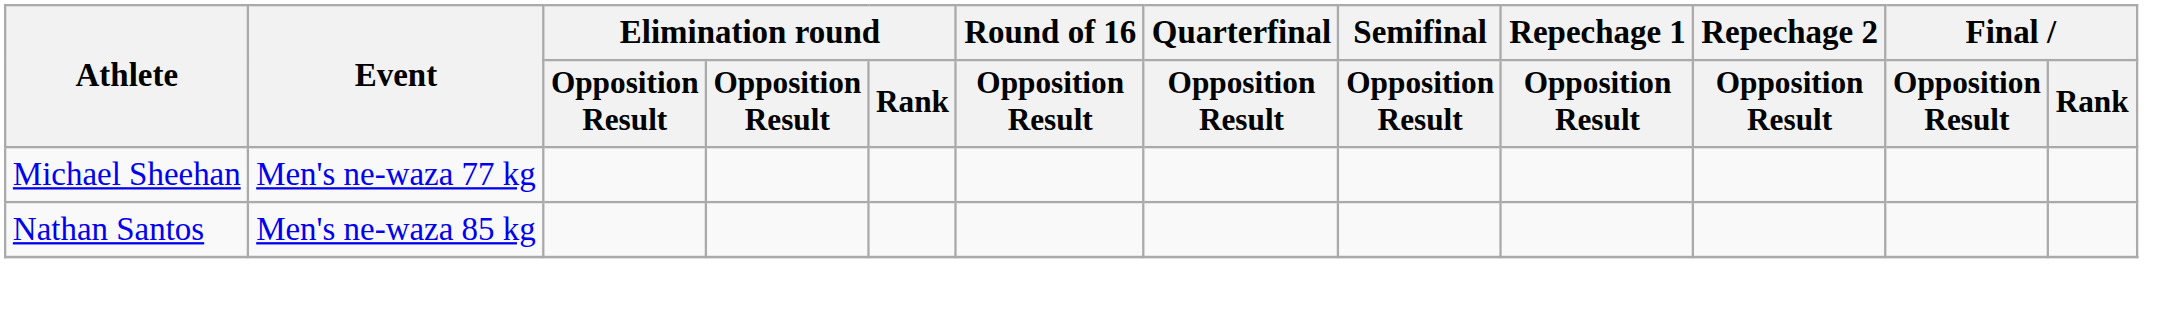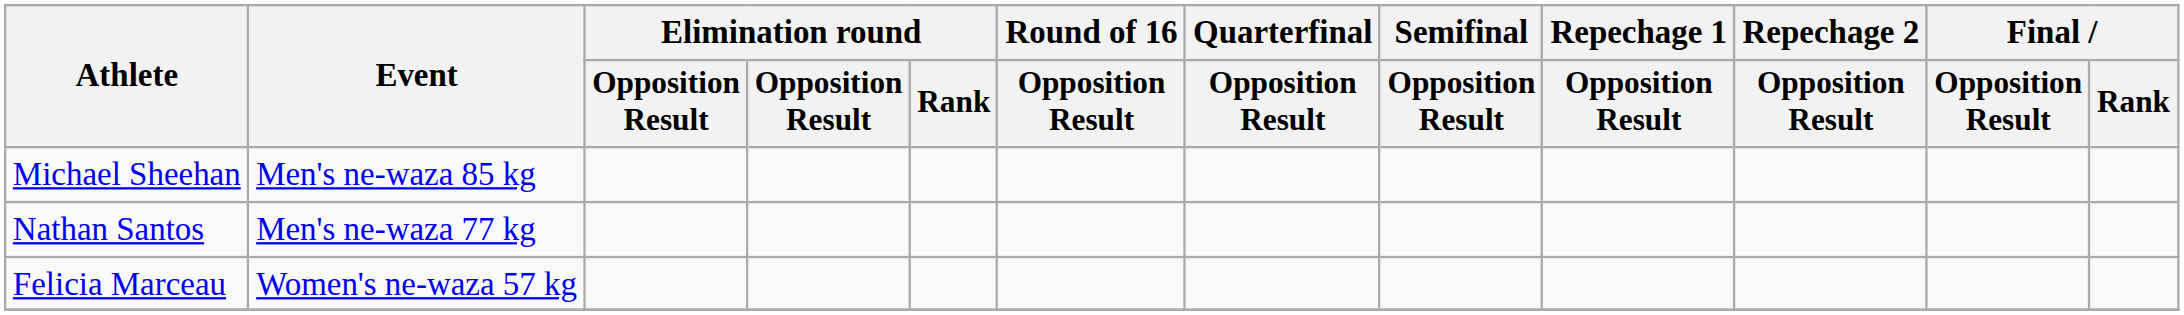 <table class=wikitable style=font-size:90%;text-align:center>
 <tr>
 <th rowspan=2>Athlete</th>
 <th rowspan=2>Event</th>
 <th colspan=3>Elimination round</th>
 <th>Round of 16</th>
 <th>Quarterfinal</th>
 <th>Semifinal</th>
 <th>Repechage 1</th>
 <th>Repechage 2</th>
 <th colspan=2>Final / </th>
 </tr>
 <tr style=font-size:95%>
 <th>Opposition<br>Result</th>
 <th>Opposition<br>Result</th>
 <th>Rank</th>
 <th>Opposition<br>Result</th>
 <th>Opposition<br>Result</th>
 <th>Opposition<br>Result</th>
 <th>Opposition<br>Result</th>
 <th>Opposition<br>Result</th>
 <th>Opposition<br>Result</th>
 <th>Rank</th>
 </tr>
 <tr>
 <td align=left><a href='#'> Michael Sheehan</a></td>
+<td align=left><a href='#'>Men's ne-waza 85 kg</a></td>
+<td></td>
+<td></td>
+<td></td>
+<td></td>
+<td></td>
+<td></td>
+<td></td>
+<td></td>
+<td></td>
+<td></td>
+</tr>
+<tr>
+<td align=left><a href='#'> Nathan Santos</a></td>
 <td align=left><a href='#'>Men's ne-waza 77 kg</a></td>
 <td></td>
 <td></td>
 <td></td>
 <td></td>
 <td></td>
 <td></td>
 <td></td>
 <td></td>
 <td></td>
 <td></td>
 </tr>
 <tr>
-<td align=left><a href='#'> Nathan Santos</a></td>
-<td align=left><a href='#'>Men's ne-waza 85 kg</a></td>
+<td align=left><a href='#'>Felicia Marceau</a></td>
+<td align=left><a href='#'>Women's ne-waza 57 kg</a></td>
 <td></td>
 <td></td>
 <td></td>
 <td></td>
 <td></td>
 <td></td>
 <td></td>
 <td></td>
 <td></td>
 <td></td>
 </tr>
 <tr>
 </tr>
 </table>
